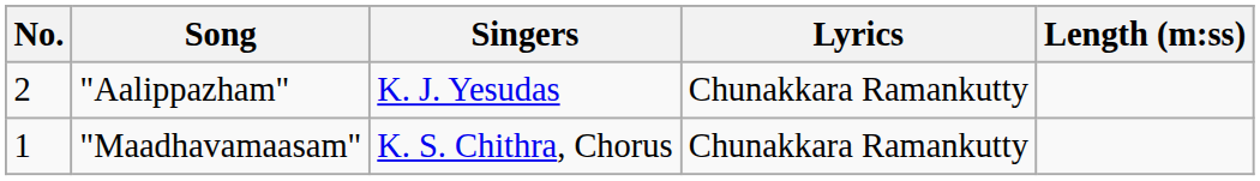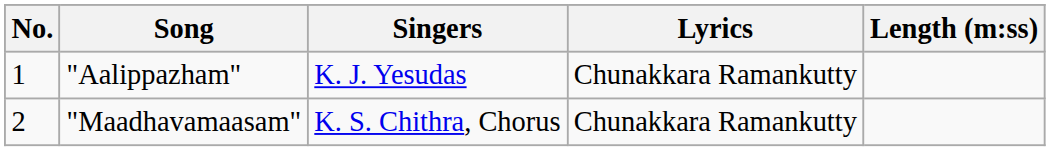 <table class="wikitable" style="font-size:95%;">
 <tr>
 <th>No.</th>
 <th>Song</th>
 <th>Singers</th>
 <th>Lyrics</th>
 <th>Length (m:ss)</th>
 </tr>
 <tr>
-<td>2</td>
+<td>1</td>
 <td>"Aalippazham"</td>
 <td><a href='#'>K. J. Yesudas</a></td>
 <td>Chunakkara Ramankutty</td>
 <td></td>
 </tr>
 <tr>
-<td>1</td>
+<td>2</td>
 <td>"Maadhavamaasam"</td>
 <td><a href='#'>K. S. Chithra</a>, Chorus</td>
 <td>Chunakkara Ramankutty</td>
 <td></td>
 </tr>
 </table>
